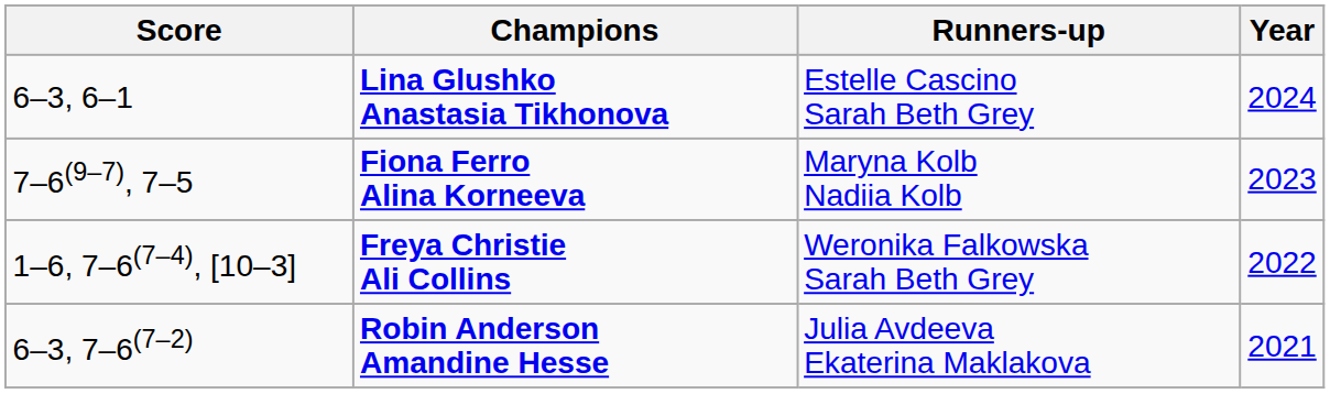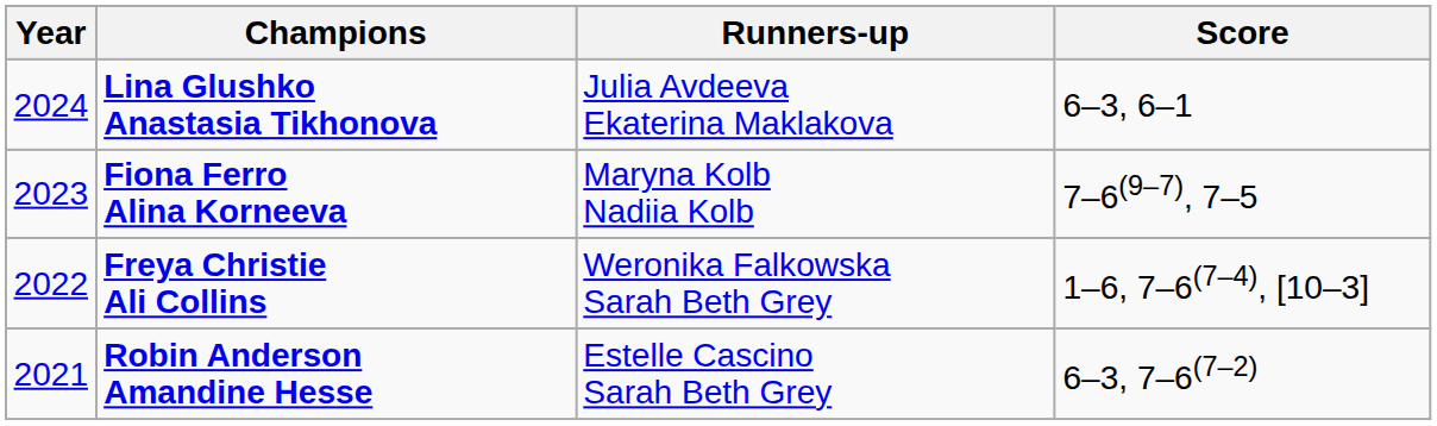 <table class="wikitable" style="font-size:90%">
 <tr>
-<th width="155">Score</th>
+<th>Year</th>
 <th width="200">Champions</th>
 <th width="200">Runners-up</th>
-<th>Year</th>
+<th width="155">Score</th>
 </tr>
 <tr>
+<td><a href='#'>2024</a></td>
+<td><strong> <a href='#'>Lina Glushko</a><br>  <a href='#'>Anastasia Tikhonova</a></strong></td>
+<td> <a href='#'>Julia Avdeeva</a> <br>  <a href='#'>Ekaterina Maklakova</a></td>
 <td>6–3, 6–1</td>
-<td><strong> <a href='#'>Lina Glushko</a><br>  <a href='#'>Anastasia Tikhonova</a></strong></td>
-<td> <a href='#'>Estelle Cascino</a> <br>  <a href='#'>Sarah Beth Grey</a></td>
-<td><a href='#'>2024</a></td>
 </tr>
 <tr>
-<td>7–6<sup>(9–7)</sup>, 7–5</td>
+<td><a href='#'>2023</a></td>
 <td><strong> <a href='#'>Fiona Ferro</a><br>  <a href='#'>Alina Korneeva</a></strong></td>
 <td> <a href='#'>Maryna Kolb</a> <br>  <a href='#'>Nadiia Kolb</a></td>
-<td><a href='#'>2023</a></td>
+<td>7–6<sup>(9–7)</sup>, 7–5</td>
 </tr>
 <tr>
-<td>1–6, 7–6<sup>(7–4)</sup>, [10–3]</td>
+<td><a href='#'>2022</a></td>
 <td><strong> <a href='#'>Freya Christie</a><br>  <a href='#'>Ali Collins</a></strong></td>
 <td> <a href='#'>Weronika Falkowska</a> <br>  <a href='#'>Sarah Beth Grey</a></td>
-<td><a href='#'>2022</a></td>
+<td>1–6, 7–6<sup>(7–4)</sup>, [10–3]</td>
 </tr>
 <tr>
+<td><a href='#'>2021</a></td>
+<td> <strong><a href='#'>Robin Anderson</a></strong> <br>  <strong><a href='#'>Amandine Hesse</a></strong></td>
+<td> <a href='#'>Estelle Cascino</a> <br>  <a href='#'>Sarah Beth Grey</a></td>
 <td>6–3, 7–6<sup>(7–2)</sup></td>
-<td> <strong><a href='#'>Robin Anderson</a></strong> <br>  <strong><a href='#'>Amandine Hesse</a></strong></td>
-<td> <a href='#'>Julia Avdeeva</a> <br>  <a href='#'>Ekaterina Maklakova</a></td>
-<td><a href='#'>2021</a></td>
 </tr>
 </table>
